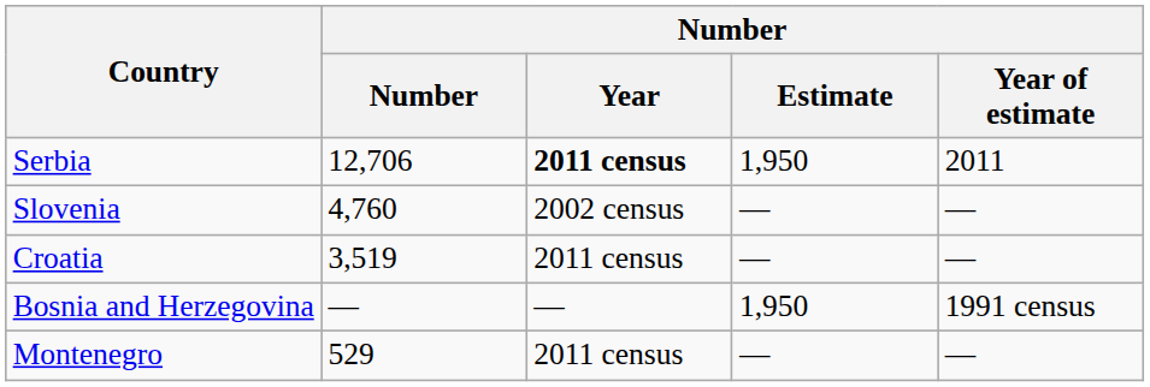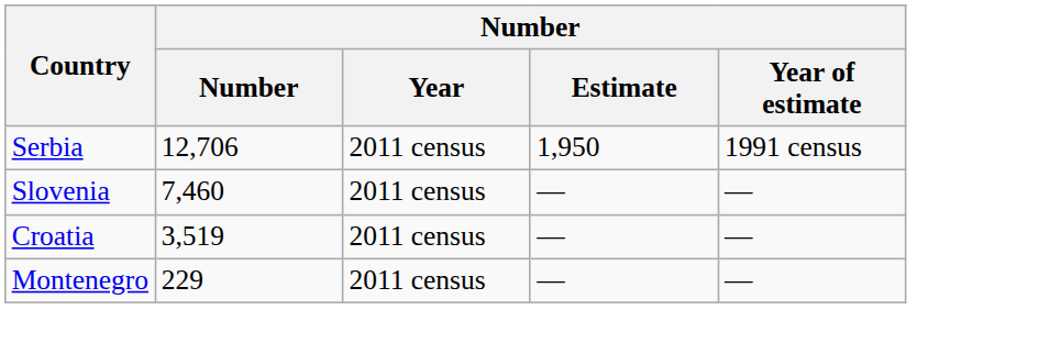 <table class="wikitable">
 <tr>
 <th rowspan=2>Country</th>
 <th colspan=4>Number</th>
 </tr>
 <tr>
 <th style="width:100px">Number</th>
 <th style="width:100px">Year</th>
 <th style="width:100px">Estimate</th>
 <th style="width:100px">Year of estimate</th>
 </tr>
 <tr>
 <td><a href='#'>Serbia</a></td>
 <td>12,706</td>
-<td><strong>2011 census</strong></td>
+<td>2011 census</td>
 <td>1,950</td>
-<td>2011</td>
+<td>1991 census</td>
 </tr>
 <tr>
 <td><a href='#'>Slovenia</a></td>
-<td>4,760</td>
-<td>2002 census</td>
+<td>7,460</td>
+<td>2011 census</td>
 <td>—</td>
 <td>—</td>
 </tr>
 <tr>
 <td><a href='#'>Croatia</a></td>
 <td>3,519</td>
 <td>2011 census</td>
 <td>—</td>
 <td>—</td>
 </tr>
 <tr>
-<td><a href='#'>Bosnia and Herzegovina</a></td>
-<td>—</td>
-<td>—</td>
-<td>1,950</td>
-<td>1991 census</td>
-</tr>
-<tr>
 <td><a href='#'>Montenegro</a></td>
-<td>529</td>
+<td>229</td>
 <td>2011 census</td>
 <td>—</td>
 <td>—</td>
 </tr>
 </table>
